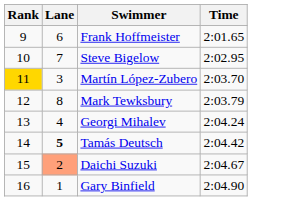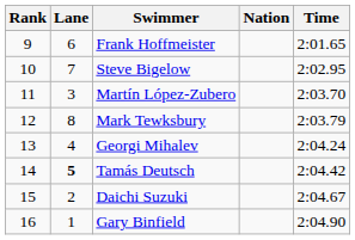 <table class="wikitable sortable" style="text-align:center">
 <tr>
 <th>Rank</th>
 <th>Lane</th>
 <th>Swimmer</th>
+<th>Nation</th>
 <th>Time</th>
 </tr>
 <tr>
 <td>9</td>
 <td>6</td>
 <td align=left><a href='#'>Frank Hoffmeister</a></td>
+<td align=left></td>
 <td>2:01.65</td>
 </tr>
 <tr>
 <td>10</td>
 <td>7</td>
 <td align=left><a href='#'>Steve Bigelow</a></td>
+<td align=left></td>
 <td>2:02.95</td>
 </tr>
 <tr>
-<td style="background: gold;">11</td>
+<td>11</td>
 <td>3</td>
 <td align=left><a href='#'>Martín López-Zubero</a></td>
+<td align=left></td>
 <td>2:03.70</td>
 </tr>
 <tr>
 <td>12</td>
 <td>8</td>
 <td align=left><a href='#'>Mark Tewksbury</a></td>
+<td align=left></td>
 <td>2:03.79</td>
 </tr>
 <tr>
 <td>13</td>
 <td>4</td>
 <td align=left><a href='#'>Georgi Mihalev</a></td>
+<td align=left></td>
 <td>2:04.24</td>
 </tr>
 <tr>
 <td>14</td>
 <td><strong>5</strong></td>
 <td align=left><a href='#'>Tamás Deutsch</a></td>
+<td align=left></td>
 <td>2:04.42</td>
 </tr>
 <tr>
 <td>15</td>
-<td style="background: lightsalmon;">2</td>
+<td>2</td>
 <td align=left><a href='#'>Daichi Suzuki</a></td>
+<td align=left></td>
 <td>2:04.67</td>
 </tr>
 <tr>
 <td>16</td>
 <td>1</td>
 <td align=left><a href='#'>Gary Binfield</a></td>
+<td align=left></td>
 <td>2:04.90</td>
 </tr>
 </table>
